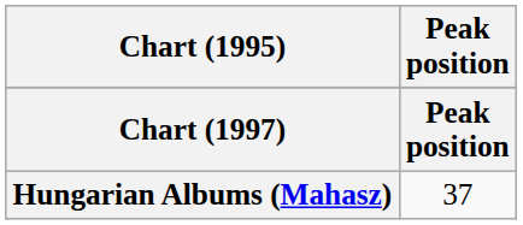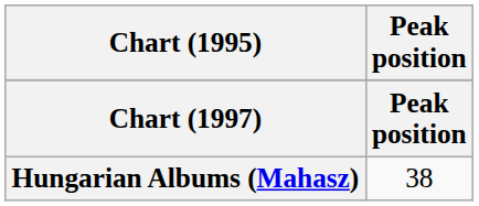 <table class="wikitable sortable plainrowheaders">
 <tr>
 <th>Chart (1995)</th>
 <th>Peak<br>position</th>
 </tr>
 <tr>
 </tr>
 <tr>
 <th>Chart (1997)</th>
 <th>Peak<br>position</th>
 </tr>
 <tr>
 <th scope="row">Hungarian Albums (<a href='#'>Mahasz</a>)</th>
-<td style="text-align:center;">37</td>
+<td style="text-align:center;">38</td>
 </tr>
 </table>
